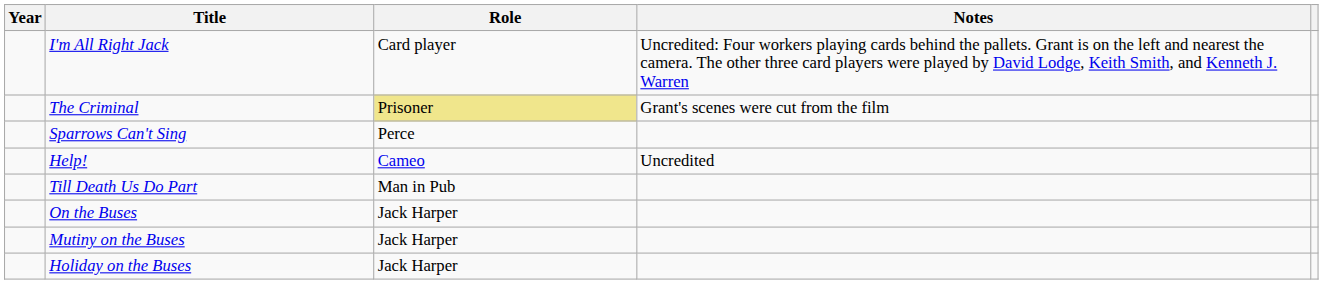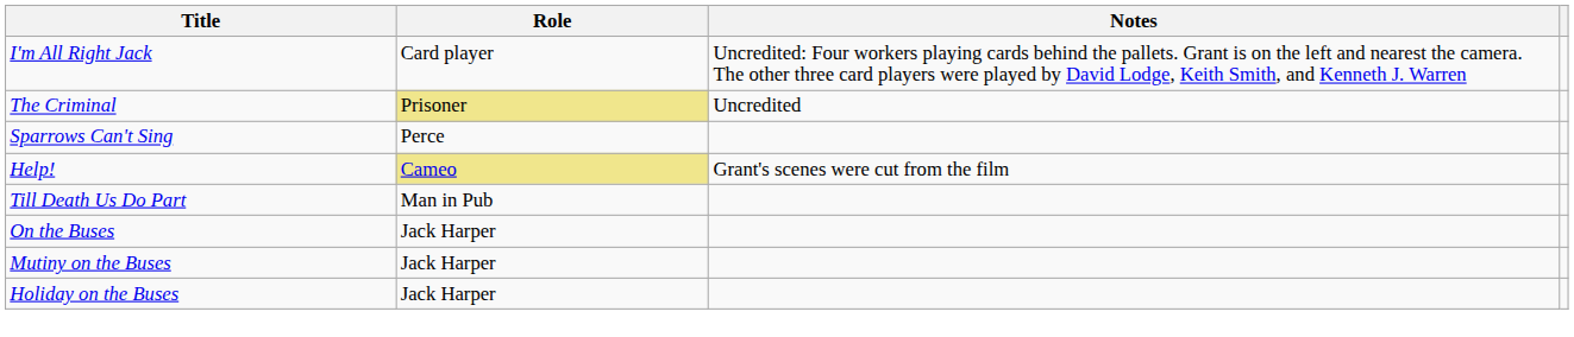 <table class="wikitable plainrowheaders" style="margin-right: 0">
 <tr style="vertical-align: top">
-<th scope="col">Year</th>
 <th scope="col" style="width: 25%">Title</th>
 <th scope="col" style="width: 20%">Role</th>
 <th scope="col">Notes</th>
 <th scope="col"></th>
 </tr>
 <tr style="vertical-align: top">
-<td scope="row"> </td>
 <td><em><a href='#'>I'm All Right Jack</a></em></td>
 <td>Card player</td>
 <td>Uncredited: Four workers playing cards behind the pallets. Grant is on the left and nearest the camera. The other three card players were played by <a href='#'>David Lodge</a>, <a href='#'>Keith Smith</a>, and <a href='#'>Kenneth J. Warren</a></td>
 <td></td>
 </tr>
 <tr style="vertical-align: top">
-<td scope="row"></td>
 <td><em><a href='#'>The Criminal</a></em></td>
 <td style="background: khaki;">Prisoner</td>
-<td>Grant's scenes were cut from the film</td>
+<td>Uncredited</td>
 <td></td>
 </tr>
 <tr style="vertical-align: top">
-<td scope="row"></td>
 <td><em><a href='#'>Sparrows Can't Sing</a></em></td>
 <td>Perce</td>
 <td></td>
 <td></td>
 </tr>
 <tr style="vertical-align: top">
-<td scope="row"></td>
 <td><em><a href='#'>Help!</a></em></td>
-<td><a href='#'>Cameo</a></td>
-<td>Uncredited</td>
+<td style="background: khaki;"><a href='#'>Cameo</a></td>
+<td>Grant's scenes were cut from the film</td>
 <td></td>
 </tr>
 <tr style="vertical-align: top">
-<td scope="row"></td>
 <td><em><a href='#'>Till Death Us Do Part</a></em></td>
 <td>Man in Pub</td>
 <td></td>
 <td></td>
 </tr>
 <tr style="vertical-align: top">
-<td scope="row"></td>
 <td><em><a href='#'>On the Buses</a></em></td>
 <td>Jack Harper</td>
 <td></td>
 <td></td>
 </tr>
 <tr style="vertical-align: top">
-<td scope="row"></td>
 <td><em><a href='#'>Mutiny on the Buses</a></em></td>
 <td>Jack Harper</td>
 <td></td>
 <td></td>
 </tr>
 <tr style="vertical-align: top">
-<td scope="row"></td>
 <td><em><a href='#'>Holiday on the Buses</a></em></td>
 <td>Jack Harper</td>
 <td></td>
 <td></td>
 </tr>
 </table>
